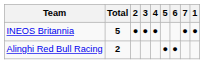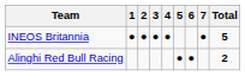 <table class="wikitable" style="font-size:10pt;line-height:1.5;text-align: center;">
 <tr>
 <th>Team</th>
-<th>Total</th>
+<th>1</th>
 <th>2</th>
 <th>3</th>
 <th>4</th>
 <th>5</th>
 <th>6</th>
 <th>7</th>
-<th>1</th>
+<th>Total</th>
 </tr>
 <tr>
 <td style="text-align: left;"> <a href='#'>INEOS Britannia</a></td>
-<td><strong>5</strong></td>
+<td>●</td>
 <td>●</td>
 <td>●</td>
 <td>●</td>
 <td></td>
 <td></td>
 <td>●</td>
-<td>●</td>
+<td><strong>5</strong></td>
 </tr>
 <tr>
 <td style="text-align: left;"> <a href='#'>Alinghi Red Bull Racing</a></td>
-<td><strong>2</strong></td>
+<td></td>
 <td></td>
 <td></td>
 <td></td>
 <td>●</td>
 <td>●</td>
 <td></td>
-<td></td>
+<td><strong>2</strong></td>
 </tr>
 </table>
